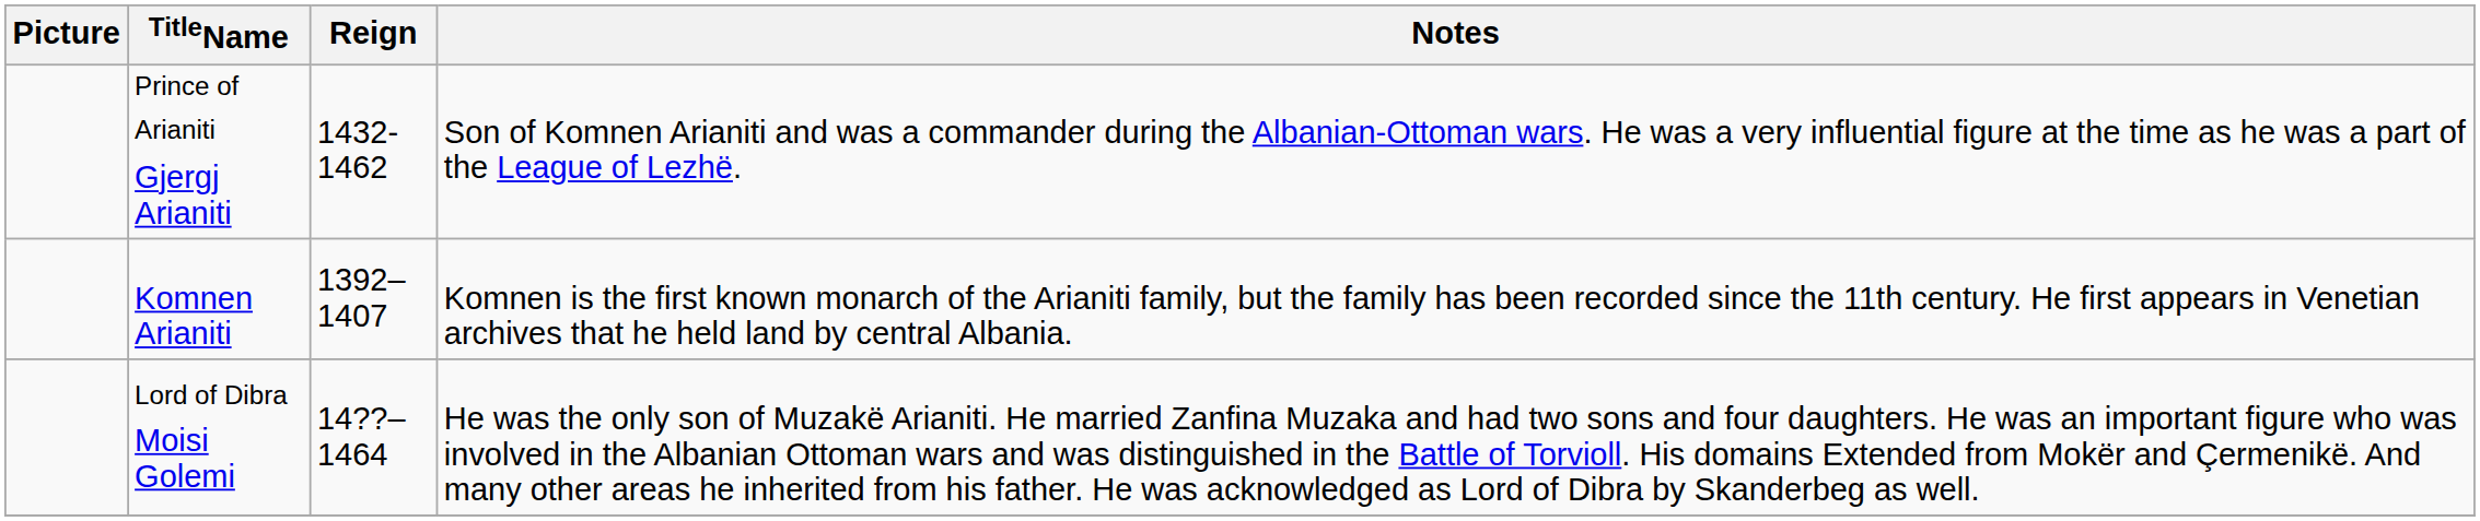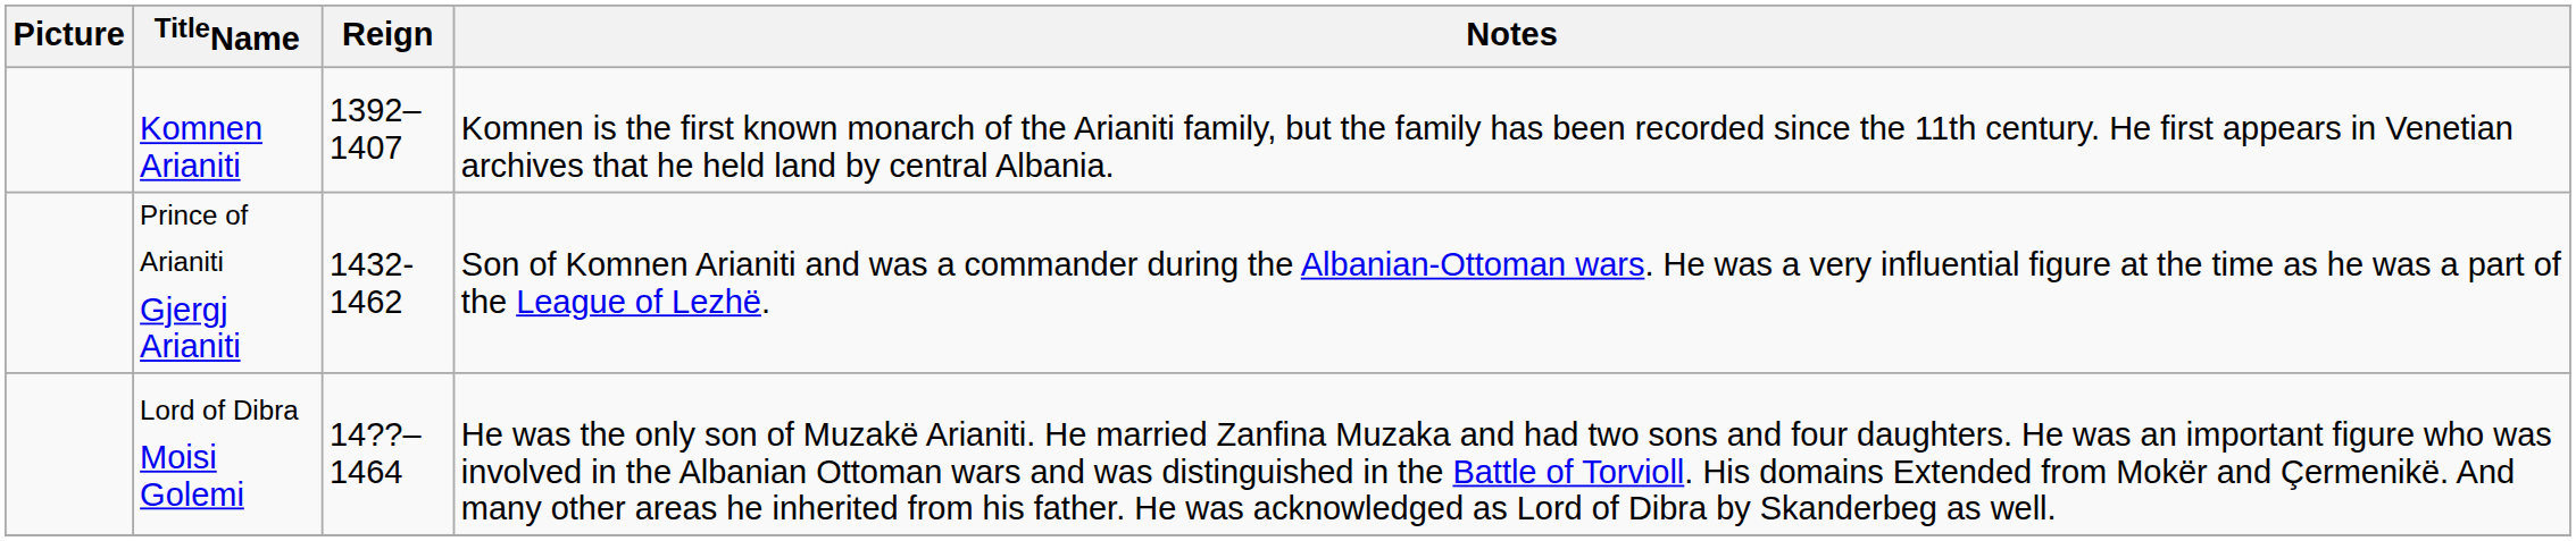 <table class="wikitable">
 <tr ->
 <th>Picture</th>
 <th><sup>Title</sup>Name</th>
 <th>Reign</th>
 <th>Notes</th>
 </tr>
 <tr ->
 <td></td>
+<td><br><a href='#'>Komnen Arianiti</a></td>
+<td>1392–1407</td>
+<td><br>Komnen is the first known monarch of the Arianiti family, but the family has been recorded since the 11th century. He first appears in Venetian archives that he held land by central Albania.</td>
+</tr>
+<tr ->
+<td></td>
 <td><sup>Prince of Arianiti</sup><br><a href='#'>Gjergj Arianiti</a></td>
 <td>1432-1462</td>
 <td>Son of Komnen Arianiti and was a commander during the <a href='#'>Albanian-Ottoman wars</a>. He was a very influential figure at the time as he was a part of the <a href='#'>League of Lezhë</a>.</td>
-</tr>
-<tr ->
-<td></td>
-<td><br><a href='#'>Komnen Arianiti</a></td>
-<td>1392–1407</td>
-<td><br>Komnen is the first known monarch of the Arianiti family, but the family has been recorded since the 11th century. He first appears in Venetian archives that he held land by central Albania.</td>
 </tr>
 <tr ->
 <td></td>
 <td><sup>Lord of Dibra</sup><br><a href='#'>Moisi Golemi</a></td>
 <td>14??–1464</td>
 <td><br>He was the only son of Muzakë Arianiti. He married Zanfina Muzaka and had two sons and four daughters. He was an important figure who was involved in the Albanian Ottoman wars and was distinguished in the <a href='#'>Battle of Torvioll</a>. His domains Extended from Mokër and Çermenikë. And many other areas he inherited from his father. He was acknowledged as Lord of Dibra by Skanderbeg as well.</td>
 </tr>
 <tr ->
 </tr>
 </table>
